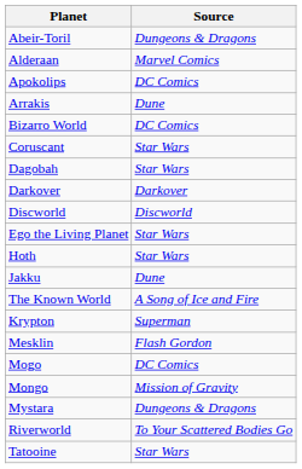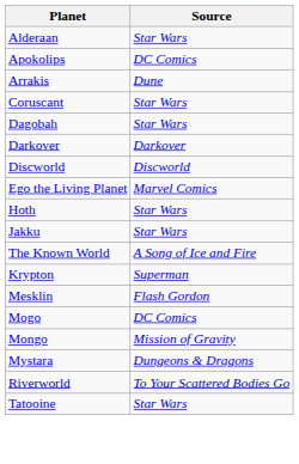 <table class="wikitable sortable">
 <tr>
 <th>Planet</th>
 <th>Source</th>
 </tr>
 <tr>
-<td><a href='#'>Abeir-Toril</a></td>
-<td><em><a href='#'>Dungeons & Dragons</a></em></td>
-</tr>
-<tr>
 <td><a href='#'>Alderaan</a></td>
-<td><em><a href='#'>Marvel Comics</a></em></td>
+<td><em><a href='#'>Star Wars</a></em></td>
 </tr>
 <tr>
 <td><a href='#'>Apokolips</a></td>
 <td><em><a href='#'>DC Comics</a></em></td>
 </tr>
 <tr>
 <td><a href='#'>Arrakis</a></td>
 <td><em><a href='#'>Dune</a></em></td>
-</tr>
-<tr>
-<td><a href='#'>Bizarro World</a></td>
-<td><em><a href='#'>DC Comics</a></em></td>
 </tr>
 <tr>
 <td><a href='#'>Coruscant</a></td>
 <td><em><a href='#'>Star Wars</a></em></td>
 </tr>
 <tr>
 <td><a href='#'>Dagobah</a></td>
 <td><em><a href='#'>Star Wars</a></em></td>
 </tr>
 <tr>
 <td><a href='#'>Darkover</a></td>
 <td><em><a href='#'>Darkover</a></em></td>
 </tr>
 <tr>
 <td><a href='#'>Discworld</a></td>
 <td><em><a href='#'>Discworld</a></em></td>
 </tr>
 <tr>
 <td><a href='#'>Ego the Living Planet</a></td>
-<td><em><a href='#'>Star Wars</a></em></td>
+<td><em><a href='#'>Marvel Comics</a></em></td>
 </tr>
 <tr>
 <td><a href='#'>Hoth</a></td>
 <td><em><a href='#'>Star Wars</a></em></td>
 </tr>
 <tr>
 <td><a href='#'>Jakku</a></td>
-<td><em><a href='#'>Dune</a></em></td>
+<td><em><a href='#'>Star Wars</a></em></td>
 </tr>
 <tr>
 <td><a href='#'>The Known World</a></td>
 <td><em><a href='#'>A Song of Ice and Fire</a></em></td>
 </tr>
 <tr>
 <td><a href='#'>Krypton</a></td>
 <td><em><a href='#'>Superman</a></em></td>
 </tr>
 <tr>
 <td><a href='#'>Mesklin</a></td>
 <td><em><a href='#'>Flash Gordon</a></em></td>
 </tr>
 <tr>
 <td><a href='#'>Mogo</a></td>
 <td><em><a href='#'>DC Comics</a></em></td>
 </tr>
 <tr>
 <td><a href='#'>Mongo</a></td>
 <td><em><a href='#'>Mission of Gravity</a></em></td>
 </tr>
 <tr>
 <td><a href='#'>Mystara</a></td>
 <td><em><a href='#'>Dungeons & Dragons</a></em></td>
 </tr>
 <tr>
 <td><a href='#'>Riverworld</a></td>
 <td><em><a href='#'>To Your Scattered Bodies Go</a></em></td>
 </tr>
 <tr>
 <td><a href='#'>Tatooine</a></td>
 <td><em><a href='#'>Star Wars</a></em></td>
 </tr>
 </table>
